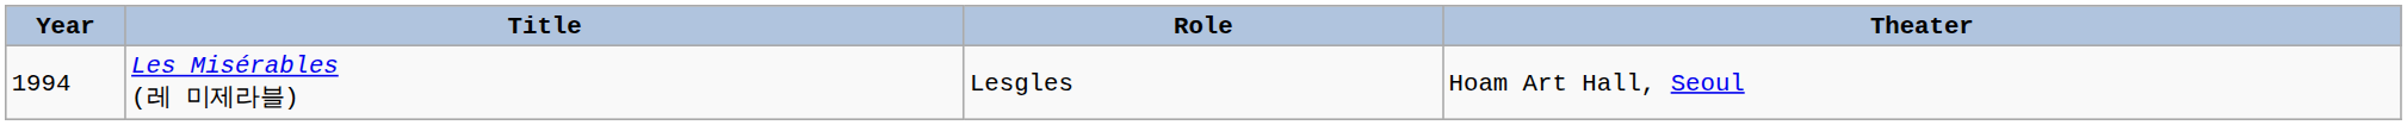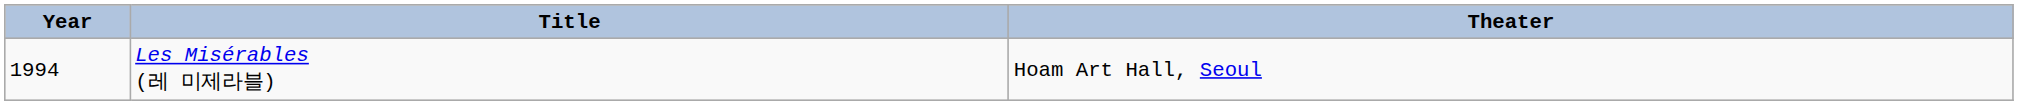 <table class="wikitable"  style="width:100%">
 <tr style="background:#ccc; text-align:center;">
 <th style="background:#b0c4de; width:5%;">Year</th>
 <th style="background:#b0c4de; width:35%;">Title</th>
-<th style="background:#b0c4de; width:20%;">Role</th>
 <th style="background:#b0c4de; width:40%;">Theater</th>
 </tr>
 <tr>
 <td>1994</td>
 <td><em><a href='#'>Les Misérables</a></em><br>(레 미제라블)</td>
-<td>Lesgles</td>
 <td>Hoam Art Hall, <a href='#'>Seoul</a></td>
 </tr>
 </table>
